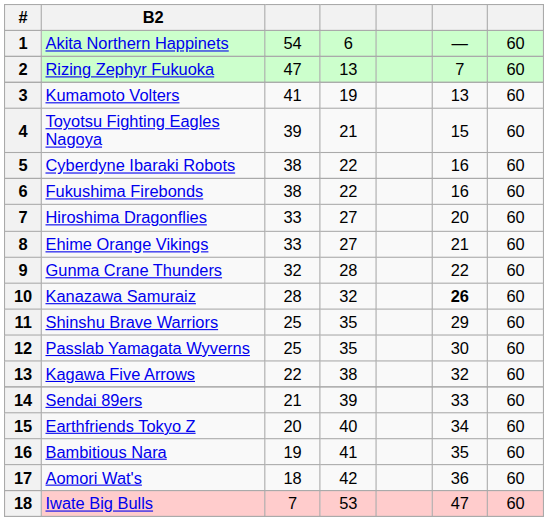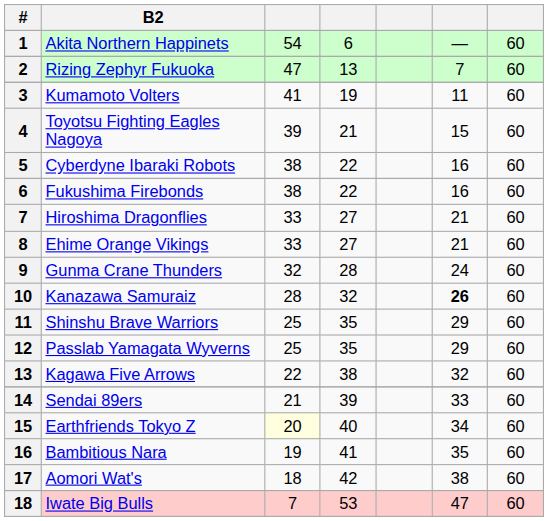 <table class="wikitable" width="500" style="font-size:95%; text-align:center">
 <tr>
 <th width="5%">#</th>
 <th width="30%">B2</th>
 <th width="7.5%"></th>
 <th width="7.5%"></th>
 <th width="7.5%"></th>
 <th width="7.5%"></th>
 <th width="7.5%"></th>
 </tr>
 <tr>
 </tr>
 <tr bgcolor=#ccffcc>
 <th>1</th>
 <td style="text-align:left;"><a href='#'>Akita Northern Happinets</a></td>
 <td>54</td>
 <td>6</td>
 <td></td>
 <td>—</td>
 <td>60</td>
 </tr>
 <tr>
 </tr>
 <tr bgcolor=#ccffcc>
 <th>2</th>
 <td style="text-align:left;"><a href='#'>Rizing Zephyr Fukuoka</a></td>
 <td>47</td>
 <td>13</td>
 <td></td>
 <td>7</td>
 <td>60</td>
 </tr>
 <tr>
 </tr>
 <tr>
 <th>3</th>
 <td style="text-align:left;"><a href='#'>Kumamoto Volters</a></td>
 <td>41</td>
 <td>19</td>
 <td></td>
-<td>13</td>
+<td>11</td>
 <td>60</td>
 </tr>
 <tr>
 <th>4</th>
 <td style="text-align:left;"><a href='#'>Toyotsu Fighting Eagles Nagoya</a></td>
 <td>39</td>
 <td>21</td>
 <td></td>
 <td>15</td>
 <td>60</td>
 </tr>
 <tr>
 <th>5</th>
 <td style="text-align:left;"><a href='#'>Cyberdyne Ibaraki Robots</a></td>
 <td>38</td>
 <td>22</td>
 <td></td>
 <td>16</td>
 <td>60</td>
 </tr>
 <tr>
 </tr>
 <tr>
 <th>6</th>
 <td style="text-align:left;"><a href='#'>Fukushima Firebonds</a></td>
 <td>38</td>
 <td>22</td>
 <td></td>
 <td>16</td>
 <td>60</td>
 </tr>
 <tr>
 <th>7</th>
 <td style="text-align:left;"><a href='#'>Hiroshima Dragonflies</a></td>
 <td>33</td>
 <td>27</td>
 <td></td>
-<td>20</td>
+<td>21</td>
 <td>60</td>
 </tr>
 <tr>
 <th>8</th>
 <td style="text-align:left;"><a href='#'>Ehime Orange Vikings</a></td>
 <td>33</td>
 <td>27</td>
 <td></td>
 <td>21</td>
 <td>60</td>
 </tr>
 <tr>
 <th>9</th>
 <td style="text-align:left;"><a href='#'>Gunma Crane Thunders</a></td>
 <td>32</td>
 <td>28</td>
 <td></td>
-<td>22</td>
+<td>24</td>
 <td>60</td>
 </tr>
 <tr>
 <th>10</th>
 <td style="text-align:left;"><a href='#'>Kanazawa Samuraiz</a></td>
 <td>28</td>
 <td>32</td>
 <td></td>
 <td><strong>26</strong></td>
 <td>60</td>
 </tr>
 <tr>
 <th>11</th>
 <td style="text-align:left;"><a href='#'>Shinshu Brave Warriors</a></td>
 <td>25</td>
 <td>35</td>
 <td></td>
 <td>29</td>
 <td>60</td>
 </tr>
 <tr>
 <th>12</th>
 <td style="text-align:left;"><a href='#'>Passlab Yamagata Wyverns</a></td>
 <td>25</td>
 <td>35</td>
 <td></td>
-<td>30</td>
+<td>29</td>
 <td>60</td>
 </tr>
 <tr>
 <th>13</th>
 <td style="text-align:left;"><a href='#'>Kagawa Five Arrows</a></td>
 <td>22</td>
 <td>38</td>
 <td></td>
 <td>32</td>
 <td>60</td>
 </tr>
 <tr>
 </tr>
 <tr>
 <th>14</th>
 <td style="text-align:left;"><a href='#'>Sendai 89ers</a></td>
 <td>21</td>
 <td>39</td>
 <td></td>
 <td>33</td>
 <td>60</td>
 </tr>
 <tr>
 <th>15</th>
 <td style="text-align:left;"><a href='#'>Earthfriends Tokyo Z</a></td>
-<td>20</td>
+<td style="background: lightyellow;">20</td>
 <td>40</td>
 <td></td>
 <td>34</td>
 <td>60</td>
 </tr>
 <tr>
 <th>16</th>
 <td style="text-align:left;"><a href='#'>Bambitious Nara</a></td>
 <td>19</td>
 <td>41</td>
 <td></td>
 <td>35</td>
 <td>60</td>
 </tr>
 <tr>
 <th>17</th>
 <td style="text-align:left;"><a href='#'>Aomori Wat's</a></td>
 <td>18</td>
 <td>42</td>
 <td></td>
-<td>36</td>
+<td>38</td>
 <td>60</td>
 </tr>
 <tr>
 </tr>
 <tr>
 </tr>
 <tr bgcolor=#FFCCCC>
 <th>18</th>
 <td style="text-align:left;"><a href='#'>Iwate Big Bulls</a></td>
 <td>7</td>
 <td>53</td>
 <td></td>
 <td>47</td>
 <td>60</td>
 </tr>
 <tr>
 </tr>
 </table>
